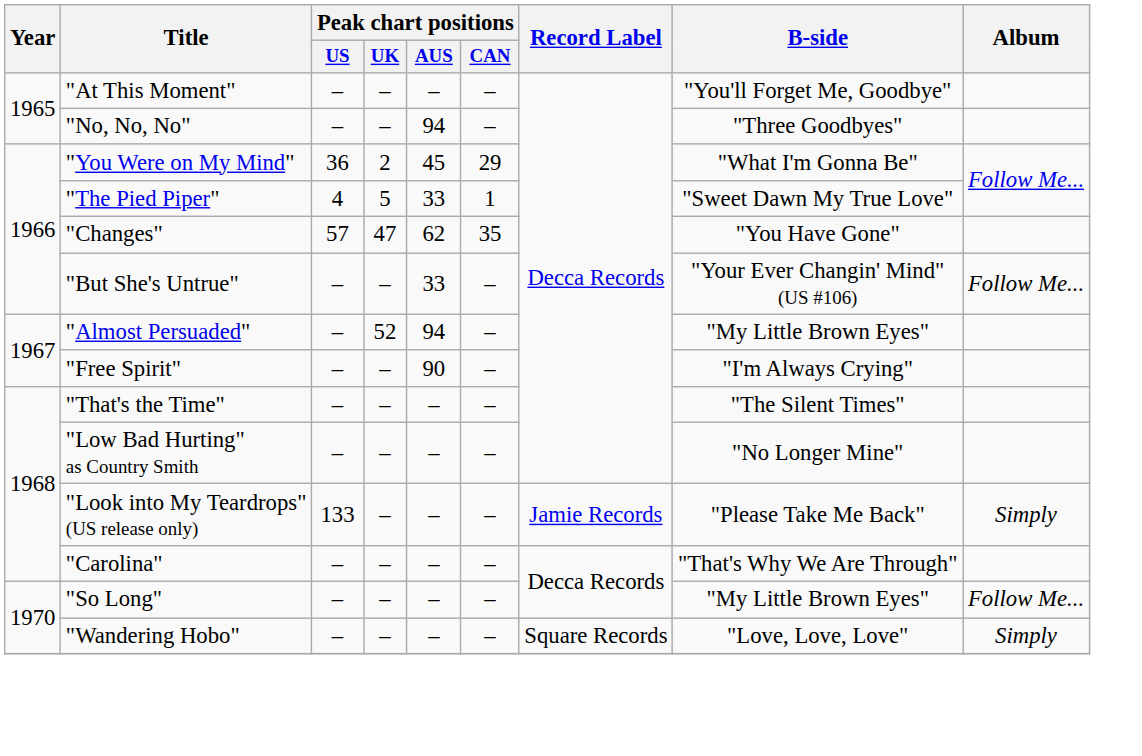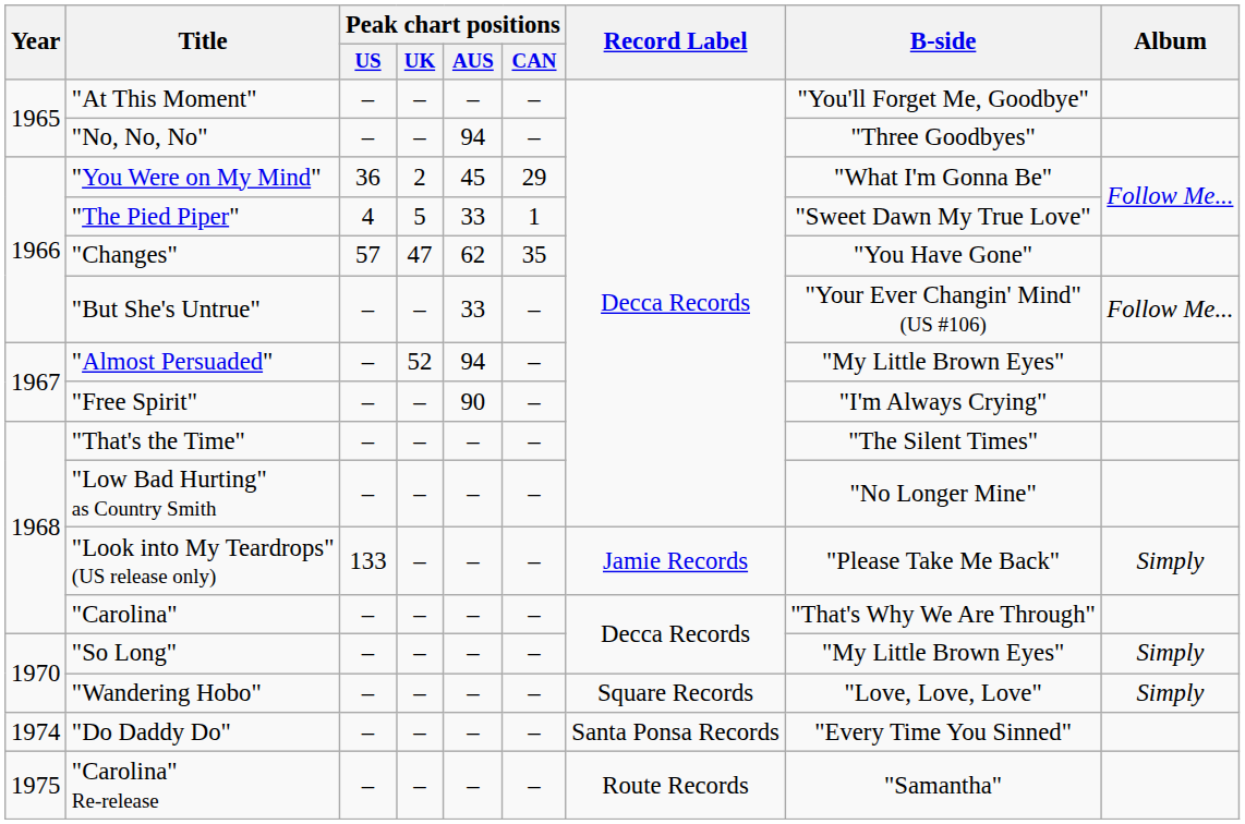 <table class="wikitable" style=text-align:center;>
 <tr>
 <th rowspan="2">Year</th>
 <th rowspan="2">Title</th>
 <th colspan="4">Peak chart positions</th>
 <th rowspan="2"><a href='#'>Record Label</a></th>
 <th rowspan="2"><a href='#'>B-side</a></th>
 <th rowspan="2">Album</th>
 </tr>
 <tr style="font-size:smaller;">
 <th align=centre><a href='#'>US</a></th>
 <th align=centre><a href='#'>UK</a></th>
 <th align=centre><a href='#'>AUS</a></th>
 <th align=centre><a href='#'>CAN</a></th>
 </tr>
 <tr>
 <td rowspan="2">1965</td>
 <td align=left>"At This Moment"</td>
 <td>–</td>
 <td>–</td>
 <td>–</td>
 <td>–</td>
 <td rowspan="10"><a href='#'>Decca Records</a></td>
 <td>"You'll Forget Me, Goodbye"</td>
 <td rowspan="1"></td>
 </tr>
 <tr>
 <td align=left>"No, No, No"</td>
 <td>–</td>
 <td>–</td>
 <td>94</td>
 <td>–</td>
 <td>"Three Goodbyes"</td>
 <td rowspan="1"></td>
 </tr>
 <tr>
 <td rowspan="4">1966</td>
 <td align=left>"<a href='#'>You Were on My Mind</a>"</td>
 <td>36</td>
 <td>2</td>
 <td>45</td>
 <td>29</td>
 <td>"What I'm Gonna Be"</td>
 <td rowspan="2"><em><a href='#'>Follow Me...</a></em></td>
 </tr>
 <tr>
 <td align=left>"<a href='#'>The Pied Piper</a>"</td>
 <td>4</td>
 <td>5</td>
 <td>33</td>
 <td>1</td>
 <td>"Sweet Dawn My True Love"</td>
 </tr>
 <tr>
 <td align=left>"Changes"</td>
 <td>57</td>
 <td>47</td>
 <td>62</td>
 <td>35</td>
 <td>"You Have Gone"</td>
 <td rowspan="1"></td>
 </tr>
 <tr>
 <td align=left>"But She's Untrue"</td>
 <td>–</td>
 <td>–</td>
 <td>33</td>
 <td>–</td>
 <td>"Your Ever Changin' Mind"<br><small>(US #106)</small></td>
 <td rowspan="1"><em>Follow Me...</em></td>
 </tr>
 <tr>
 <td rowspan="2">1967</td>
 <td align=left>"<a href='#'>Almost Persuaded</a>"</td>
 <td>–</td>
 <td>52</td>
 <td>94</td>
 <td>–</td>
 <td>"My Little Brown Eyes"</td>
 <td rowspan="1"></td>
 </tr>
 <tr>
 <td align=left>"Free Spirit"</td>
 <td>–</td>
 <td>–</td>
 <td>90</td>
 <td>–</td>
 <td>"I'm Always Crying"</td>
 <td rowspan="1"></td>
 </tr>
 <tr>
 <td rowspan="4">1968</td>
 <td align=left>"That's the Time"</td>
 <td>–</td>
 <td>–</td>
 <td>–</td>
 <td>–</td>
 <td>"The Silent Times"</td>
 <td rowspan="1"></td>
 </tr>
 <tr>
 <td align=left>"Low Bad Hurting"<br><small>as Country Smith</small></td>
 <td>–</td>
 <td>–</td>
 <td>–</td>
 <td>–</td>
 <td>"No Longer Mine"</td>
 <td rowspan="1"></td>
 </tr>
 <tr>
 <td align=left>"Look into My Teardrops"<br><small>(US release only)</small></td>
 <td>133</td>
 <td>–</td>
 <td>–</td>
 <td>–</td>
 <td rowspan="1"><a href='#'>Jamie Records</a></td>
 <td>"Please Take Me Back"</td>
 <td rowspan="1"><em>Simply</em></td>
 </tr>
 <tr>
 <td align=left>"Carolina"</td>
 <td>–</td>
 <td>–</td>
 <td>–</td>
 <td>–</td>
 <td rowspan="2">Decca Records</td>
 <td>"That's Why We Are Through"</td>
 <td rowspan="1"></td>
 </tr>
 <tr>
 <td rowspan="2">1970</td>
 <td align=left>"So Long"</td>
 <td>–</td>
 <td>–</td>
 <td>–</td>
 <td>–</td>
 <td>"My Little Brown Eyes"</td>
-<td rowspan="1"><em>Follow Me...</em></td>
+<td rowspan="1"><em>Simply</em></td>
 </tr>
 <tr>
 <td align=left>"Wandering Hobo"</td>
 <td>–</td>
 <td>–</td>
 <td>–</td>
 <td>–</td>
 <td rowspan="1">Square Records</td>
 <td>"Love, Love, Love"</td>
 <td rowspan="1"><em>Simply</em></td>
 </tr>
 <tr>
+<td rowspan="1">1974</td>
+<td align=left>"Do Daddy Do"</td>
+<td>–</td>
+<td>–</td>
+<td>–</td>
+<td>–</td>
+<td rowspan="1">Santa Ponsa Records</td>
+<td>"Every Time You Sinned"</td>
+<td rowspan="1"></td>
+</tr>
+<tr>
+<td rowspan="1">1975</td>
+<td align=left>"Carolina"<br><small>Re-release</small></td>
+<td>–</td>
+<td>–</td>
+<td>–</td>
+<td>–</td>
+<td rowspan="1">Route Records</td>
+<td>"Samantha"</td>
+<td rowspan="1"></td>
+</tr>
+<tr>
 </tr>
 </table>
